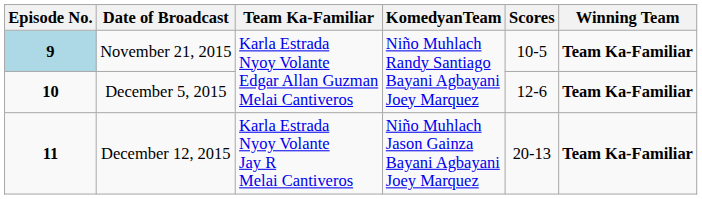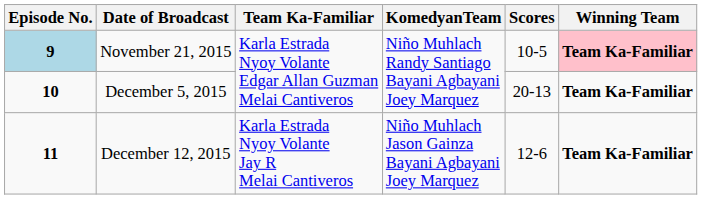 <table class="wikitable">
 <tr>
 <th>Episode No.</th>
 <th>Date of Broadcast</th>
 <th>Team Ka-Familiar</th>
 <th>KomedyanTeam</th>
 <th>Scores</th>
 <th>Winning Team</th>
 </tr>
 <tr>
 <td align="center" style="background: lightblue;"><strong>9</strong></td>
 <td align="center">November 21, 2015</td>
 <td rowspan="2"><a href='#'>Karla Estrada</a><br><a href='#'>Nyoy Volante</a><br><a href='#'>Edgar Allan Guzman</a><br><a href='#'>Melai Cantiveros</a></td>
 <td rowspan="2"><a href='#'>Niño Muhlach</a><br><a href='#'>Randy Santiago</a><br><a href='#'>Bayani Agbayani</a><br><a href='#'>Joey Marquez</a></td>
 <td align="center">10-5</td>
-<td><strong>Team Ka-Familiar</strong></td>
+<td style="background: pink;"><strong>Team Ka-Familiar</strong></td>
 </tr>
 <tr>
 <td align="center"><strong>10</strong></td>
 <td align="center">December 5, 2015</td>
-<td align="center">12-6</td>
+<td align="center">20-13</td>
 <td><strong>Team Ka-Familiar</strong></td>
 </tr>
 <tr>
 <td align="center"><strong>11</strong></td>
 <td align="center">December 12, 2015</td>
 <td><a href='#'>Karla Estrada</a><br><a href='#'>Nyoy Volante</a><br><a href='#'>Jay R</a><br><a href='#'>Melai Cantiveros</a></td>
 <td><a href='#'>Niño Muhlach</a><br><a href='#'>Jason Gainza</a><br><a href='#'>Bayani Agbayani</a><br><a href='#'>Joey Marquez</a></td>
-<td align="center">20-13</td>
+<td align="center">12-6</td>
 <td><strong>Team Ka-Familiar</strong></td>
 </tr>
 </table>
